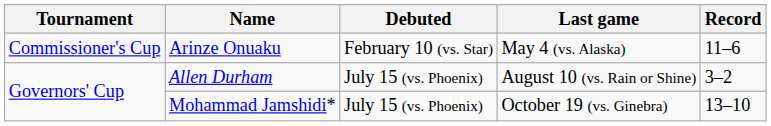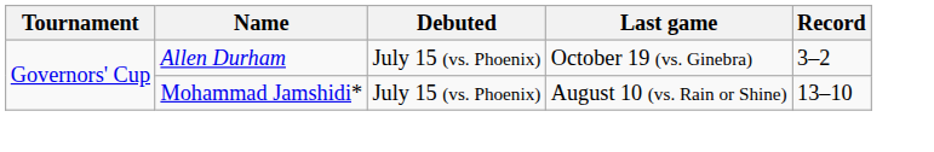 <table class="wikitable">
 <tr>
 <th>Tournament</th>
 <th>Name</th>
 <th>Debuted</th>
 <th>Last game</th>
 <th>Record</th>
 </tr>
 <tr>
-<td><a href='#'>Commissioner's Cup</a></td>
-<td><a href='#'>Arinze Onuaku</a></td>
-<td>February 10 <small>(vs. Star)</small></td>
-<td>May 4 <small>(vs. Alaska)</small></td>
-<td>11–6</td>
-</tr>
-<tr>
 <td rowspan=2><a href='#'>Governors' Cup</a></td>
 <td> <em><a href='#'>Allen Durham</a></em></td>
 <td>July 15 <small>(vs. Phoenix)</small></td>
-<td>August 10 <small>(vs. Rain or Shine)</small></td>
+<td>October 19 <small>(vs. Ginebra)</small></td>
 <td>3–2</td>
 </tr>
 <tr>
 <td> <a href='#'>Mohammad Jamshidi</a>*</td>
 <td>July 15  <small>(vs. Phoenix)</small></td>
-<td>October 19 <small>(vs. Ginebra)</small></td>
+<td>August 10 <small>(vs. Rain or Shine)</small></td>
 <td>13–10</td>
 </tr>
 </table>
